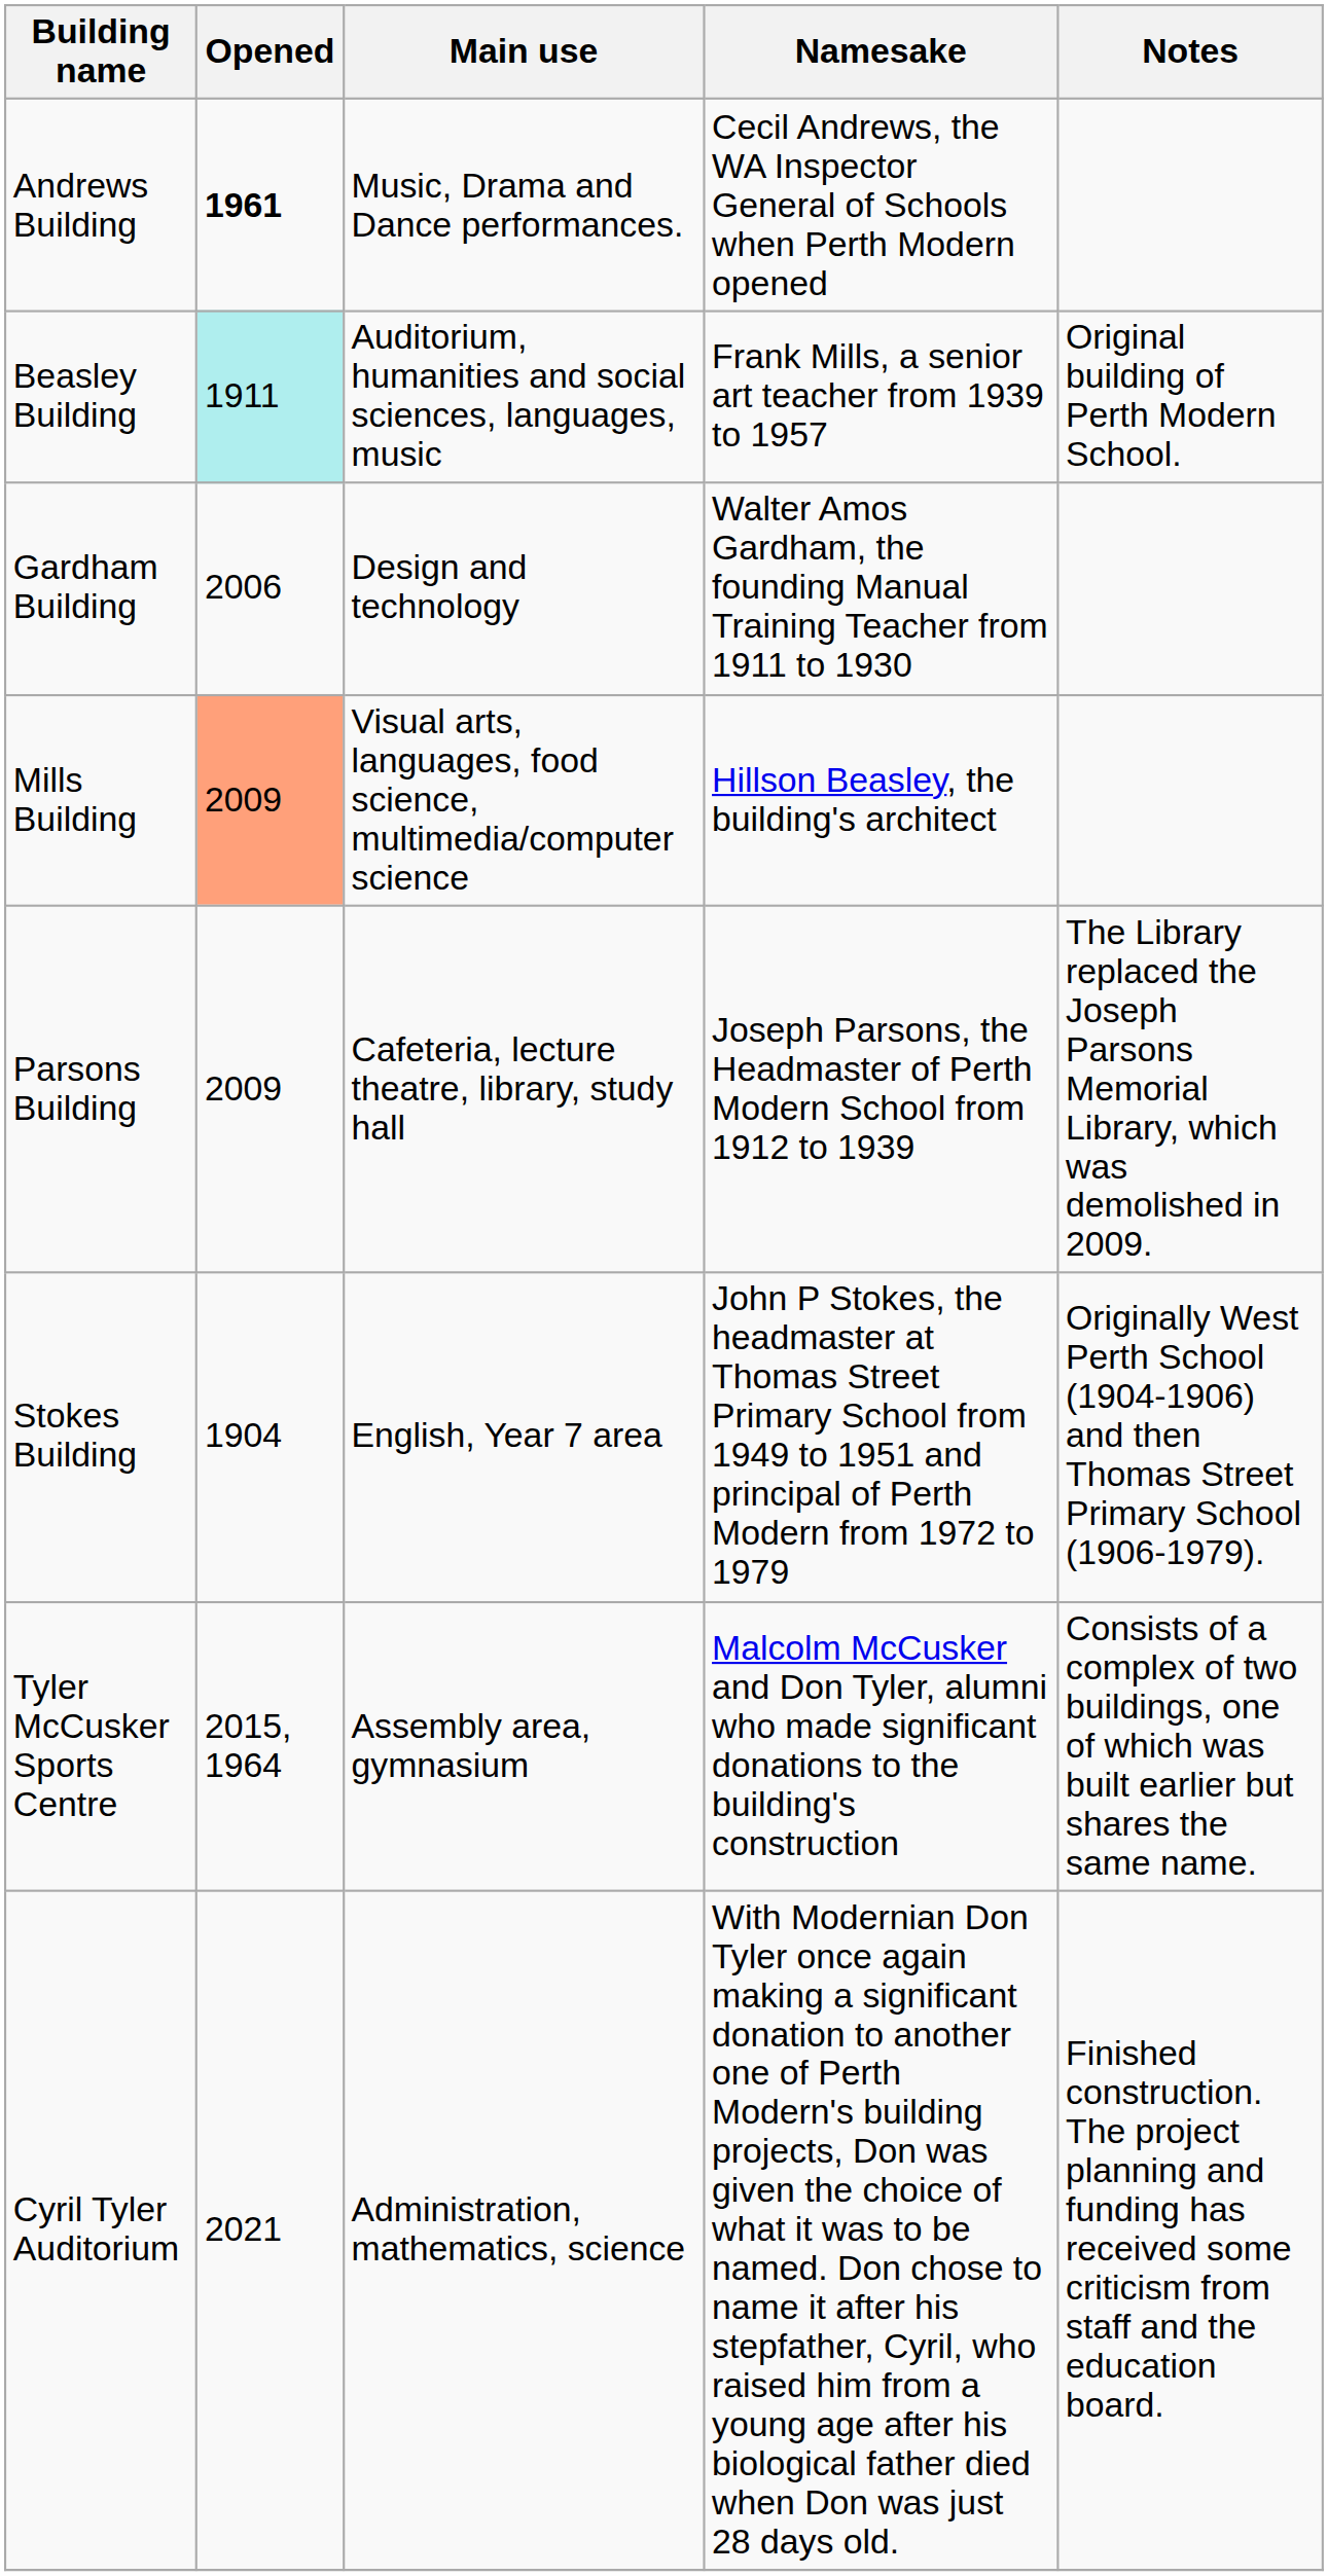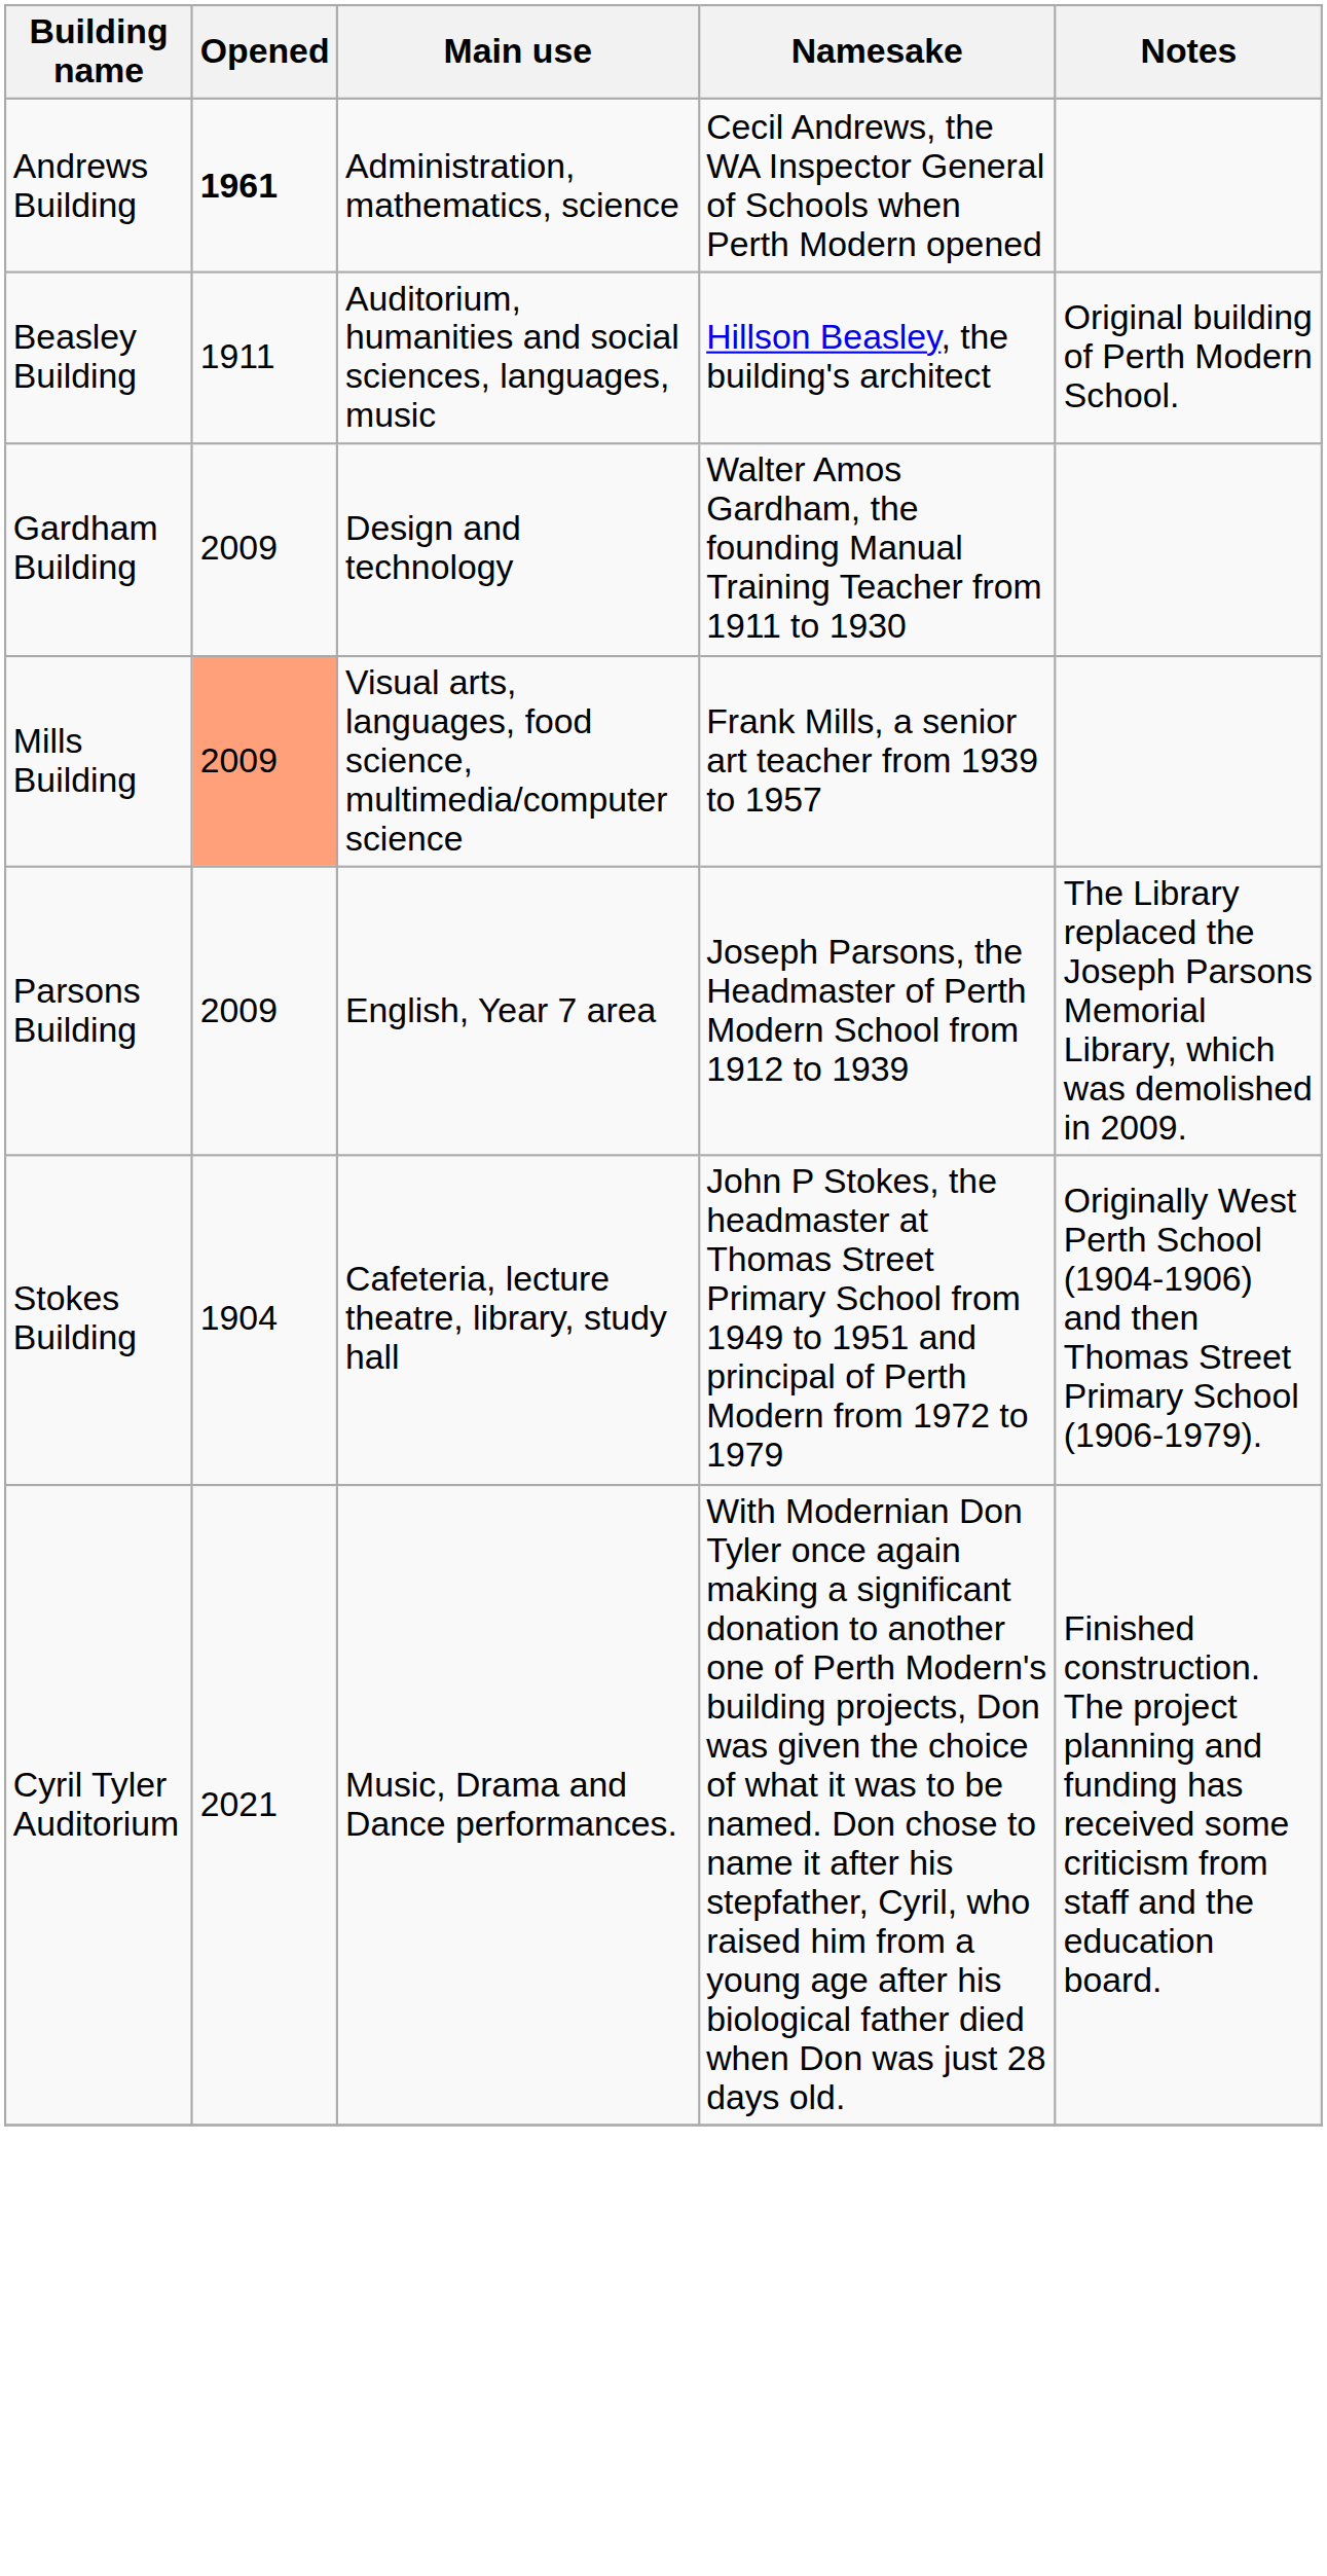 <table class="wikitable sortable">
 <tr>
 <th>Building name</th>
 <th>Opened</th>
 <th>Main use</th>
 <th>Namesake</th>
 <th>Notes</th>
 </tr>
 <tr>
 <td>Andrews Building</td>
 <td><strong>1961</strong></td>
-<td>Music, Drama and Dance performances.</td>
+<td>Administration, mathematics, science</td>
 <td>Cecil Andrews, the WA Inspector General of Schools when Perth Modern opened</td>
 <td></td>
 </tr>
 <tr>
 <td>Beasley Building</td>
-<td style="background: paleturquoise;">1911</td>
+<td>1911</td>
 <td>Auditorium, humanities and social sciences, languages, music</td>
-<td>Frank Mills, a senior art teacher from 1939 to 1957</td>
+<td><a href='#'>Hillson Beasley</a>, the building's architect</td>
 <td>Original building of Perth Modern School.</td>
 </tr>
 <tr>
 <td>Gardham Building</td>
-<td>2006</td>
+<td>2009</td>
 <td>Design and technology</td>
 <td>Walter Amos Gardham, the founding Manual Training Teacher from 1911 to 1930</td>
 <td></td>
 </tr>
 <tr>
 <td>Mills Building</td>
 <td style="background: lightsalmon;">2009</td>
 <td>Visual arts, languages, food science, multimedia/computer science</td>
-<td><a href='#'>Hillson Beasley</a>, the building's architect</td>
+<td>Frank Mills, a senior art teacher from 1939 to 1957</td>
 <td></td>
 </tr>
 <tr>
 <td>Parsons Building</td>
 <td>2009</td>
-<td>Cafeteria, lecture theatre, library, study hall</td>
+<td>English, Year 7 area</td>
 <td>Joseph Parsons, the Headmaster of Perth Modern School from 1912 to 1939</td>
 <td>The Library replaced the Joseph Parsons Memorial Library, which was demolished in 2009.</td>
 </tr>
 <tr>
 <td>Stokes Building</td>
 <td>1904</td>
-<td>English, Year 7 area</td>
+<td>Cafeteria, lecture theatre, library, study hall</td>
 <td>John P Stokes, the headmaster at Thomas Street Primary School from 1949 to 1951 and principal of Perth Modern from 1972 to 1979</td>
 <td>Originally West Perth School (1904-1906) and then Thomas Street Primary School (1906-1979).</td>
 </tr>
 <tr>
-<td>Tyler McCusker Sports Centre</td>
-<td>2015, 1964</td>
-<td>Assembly area, gymnasium</td>
-<td><a href='#'>Malcolm McCusker</a> and Don Tyler, alumni who made significant donations to the building's construction</td>
-<td>Consists of a complex of two buildings, one of which was built earlier but shares the same name.</td>
-</tr>
-<tr>
 <td>Cyril Tyler Auditorium</td>
 <td>2021</td>
-<td>Administration, mathematics, science</td>
+<td>Music, Drama and Dance performances.</td>
 <td>With Modernian Don Tyler once again making a significant donation to another one of Perth Modern's building projects, Don was given the choice of what it was to be named. Don chose to name it after his stepfather, Cyril, who raised him from a young age after his biological father died when Don was just 28 days old.</td>
 <td>Finished construction. The project planning and funding has received some criticism from staff and the education board.</td>
 </tr>
 <tr>
 </tr>
 </table>
